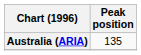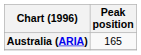 <table class="wikitable sortable plainrowheaders" style="text-align:center">
 <tr>
 <th scope="col">Chart (1996)</th>
 <th scope="col">Peak<br>position</th>
 </tr>
 <tr>
 <th scope="row">Australia (<a href='#'>ARIA</a>)</th>
-<td align="center">135</td>
+<td align="center">165</td>
 </tr>
 <tr>
 </tr>
 <tr>
 </tr>
 <tr>
 </tr>
 <tr>
 </tr>
 </table>
